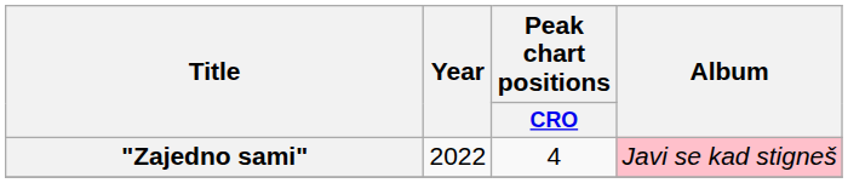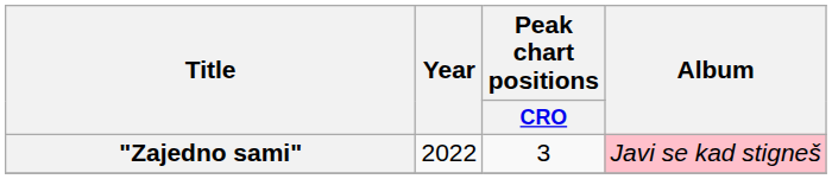 <table class="wikitable plainrowheaders" style="text-align:center;">
 <tr>
 <th scope="col" rowspan="2" style="width:16em;">Title</th>
 <th scope="col" rowspan="2" style="width:1em;">Year</th>
 <th scope="col" colspan="1">Peak chart positions</th>
 <th scope="col" rowspan="2">Album</th>
 </tr>
 <tr>
 <th scope="col" style="width:3em;font-size:85%;"><a href='#'>CRO</a><br></th>
 </tr>
 <tr>
 <th scope="row">"Zajedno sami"</th>
 <td>2022</td>
-<td>4</td>
+<td>3</td>
 <td style="background: pink;"><em>Javi se kad stigneš</em></td>
 </tr>
 <tr>
 </tr>
 </table>
